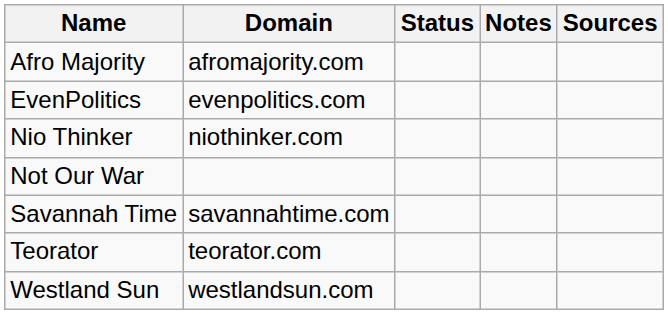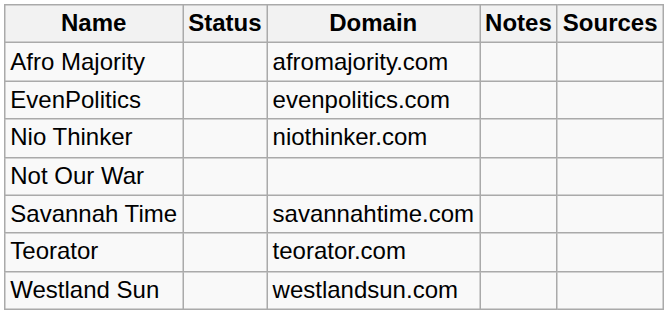 <table class="wikitable sortable mw-collapsible">
 <tr>
 <th>Name</th>
+<th>Status</th>
 <th>Domain</th>
-<th>Status</th>
 <th class="sortable">Notes</th>
 <th class="unsortable">Sources</th>
 </tr>
 <tr>
 <td>Afro Majority</td>
+<td></td>
 <td>afromajority.com</td>
-<td></td>
 <td></td>
 <td></td>
 </tr>
 <tr>
 <td>EvenPolitics</td>
+<td></td>
 <td>evenpolitics.com</td>
-<td></td>
 <td></td>
 <td></td>
 </tr>
 <tr>
 <td>Nio Thinker</td>
+<td></td>
 <td>niothinker.com</td>
-<td></td>
 <td></td>
 <td></td>
 </tr>
 <tr>
 <td>Not Our War</td>
 <td></td>
 <td></td>
 <td></td>
 <td></td>
 </tr>
 <tr>
 <td>Savannah Time</td>
+<td></td>
 <td>savannahtime.com</td>
-<td></td>
 <td></td>
 <td></td>
 </tr>
 <tr>
 <td>Teorator</td>
+<td></td>
 <td>teorator.com</td>
-<td></td>
 <td></td>
 <td></td>
 </tr>
 <tr>
 <td>Westland Sun</td>
+<td></td>
 <td>westlandsun.com</td>
-<td></td>
 <td></td>
 <td></td>
 </tr>
 </table>
